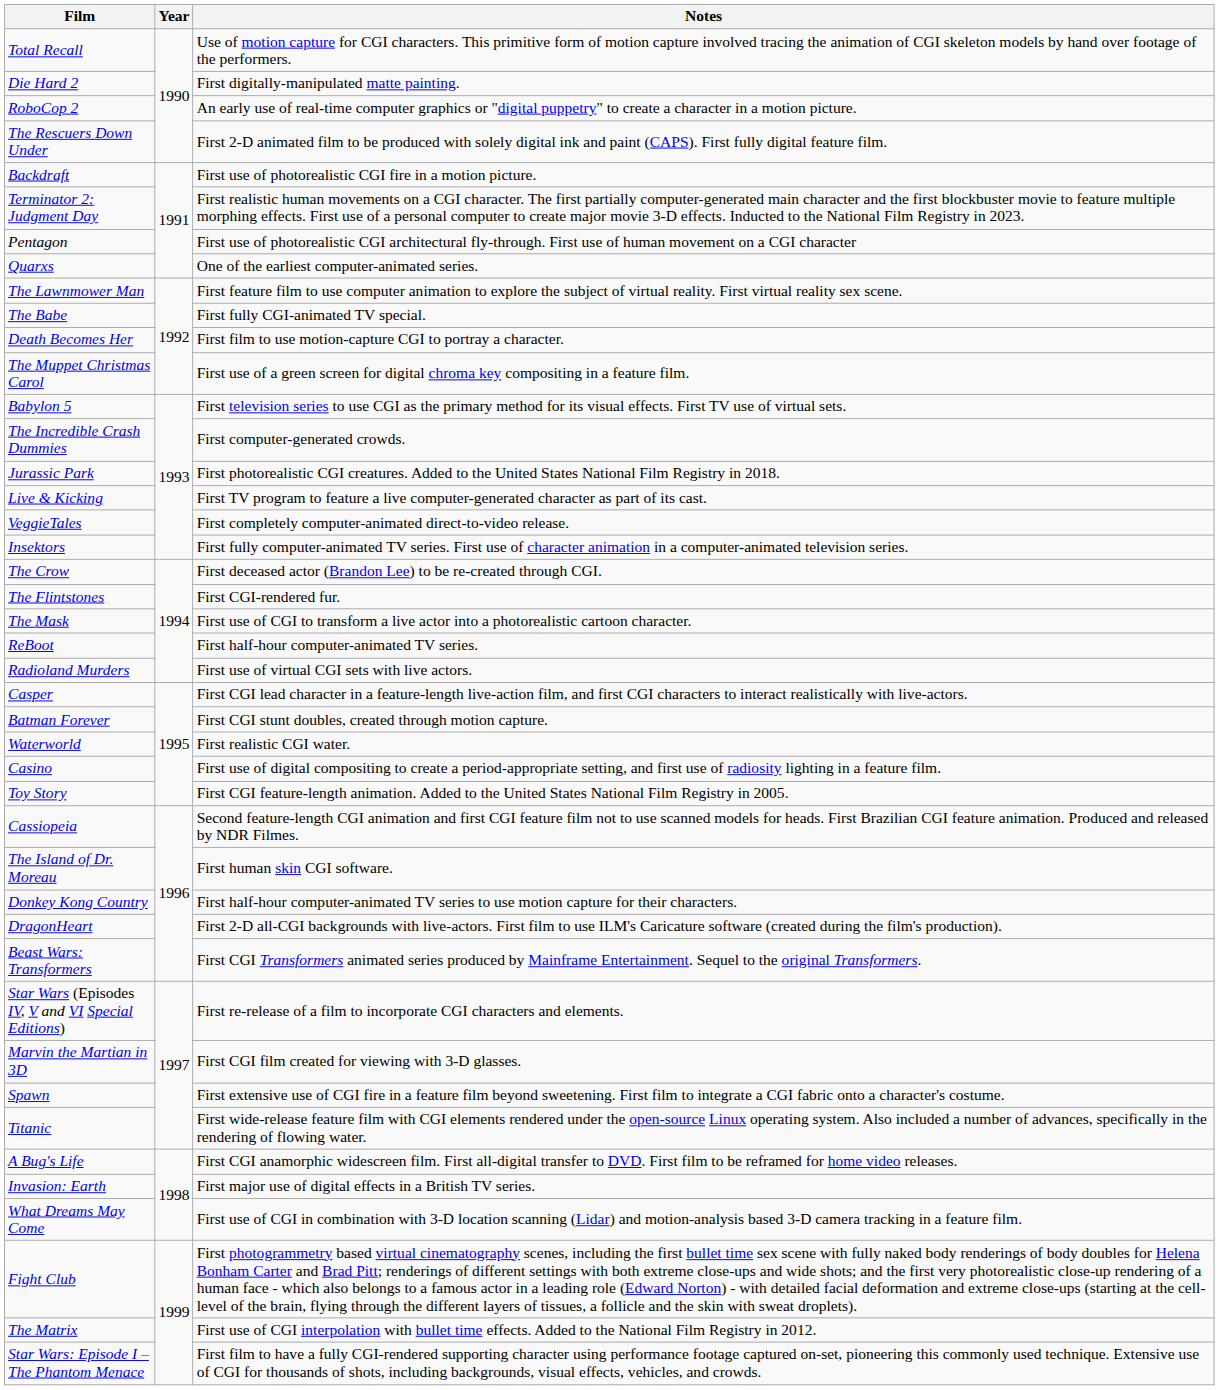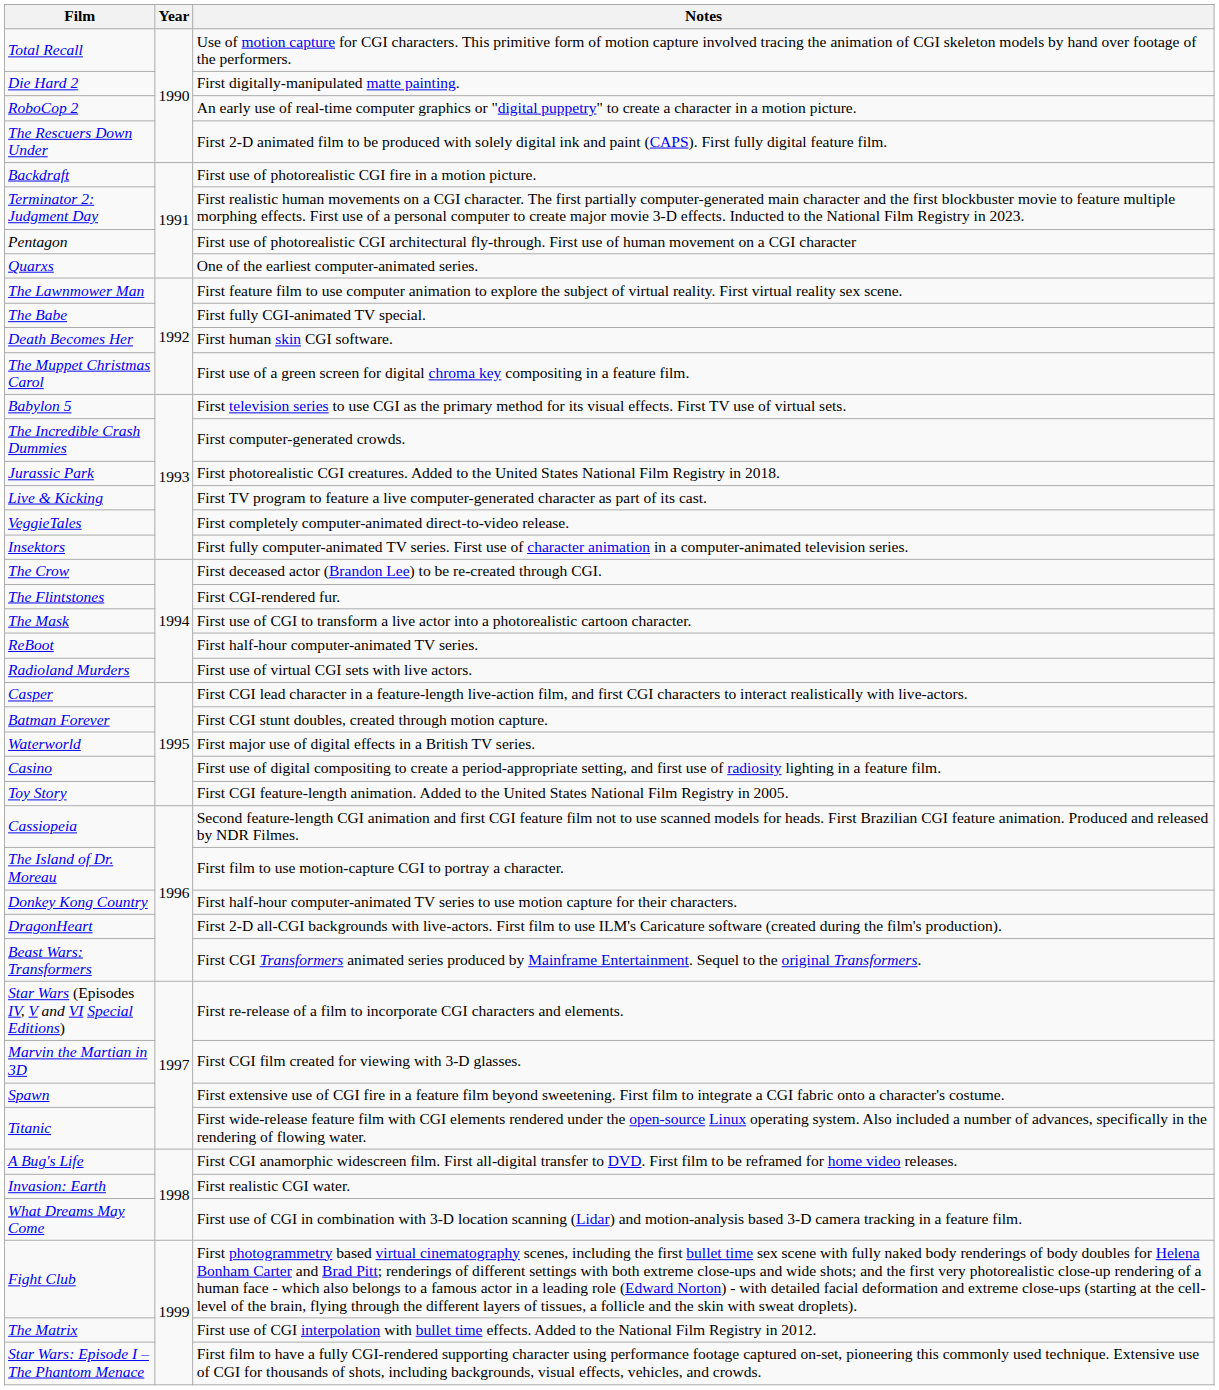 <table class="wikitable">
 <tr>
 <th>Film</th>
 <th>Year</th>
 <th>Notes</th>
 </tr>
 <tr>
 <td><em><a href='#'>Total Recall</a></em></td>
 <td rowspan=4 align="center">1990</td>
 <td>Use of <a href='#'>motion capture</a> for CGI characters. This primitive form of motion capture involved tracing the animation of CGI skeleton models by hand over footage of the performers.</td>
 </tr>
 <tr>
 <td><em><a href='#'>Die Hard 2</a></em></td>
 <td>First digitally-manipulated <a href='#'>matte painting</a>.</td>
 </tr>
 <tr>
 <td><em><a href='#'>RoboCop 2</a></em></td>
 <td>An early use of real-time computer graphics or "<a href='#'>digital puppetry</a>" to create a character in a motion picture.</td>
 </tr>
 <tr>
 <td><em><a href='#'>The Rescuers Down Under</a></em></td>
 <td>First 2-D animated film to be produced with solely digital ink and paint (<a href='#'>CAPS</a>). First fully digital feature film.</td>
 </tr>
 <tr>
 <td><em><a href='#'>Backdraft</a></em></td>
 <td rowspan=4 align="center">1991</td>
 <td>First use of photorealistic CGI fire in a motion picture.</td>
 </tr>
 <tr>
 <td><em><a href='#'>Terminator 2: Judgment Day</a></em></td>
 <td>First realistic human movements on a CGI character. The first partially computer-generated main character and the first blockbuster movie to feature multiple morphing effects. First use of a personal computer to create major movie 3-D effects. Inducted to the National Film Registry in 2023.</td>
 </tr>
 <tr>
 <td><em>Pentagon</em></td>
 <td>First use of photorealistic CGI architectural fly-through. First use of human movement on a CGI character</td>
 </tr>
 <tr>
 <td><em><a href='#'>Quarxs</a></em></td>
 <td>One of the earliest computer-animated series.</td>
 </tr>
 <tr>
 <td><em><a href='#'>The Lawnmower Man</a></em></td>
 <td rowspan=4 align="center">1992</td>
 <td>First feature film to use computer animation to explore the subject of virtual reality. First virtual reality sex scene.</td>
 </tr>
 <tr>
 <td><em><a href='#'>The Babe</a></em></td>
 <td>First fully CGI-animated TV special.</td>
 </tr>
 <tr>
 <td><em><a href='#'>Death Becomes Her</a></em></td>
-<td>First film to use motion-capture CGI to portray a character.</td>
+<td>First human <a href='#'>skin</a> CGI software.</td>
 </tr>
 <tr>
 <td><em><a href='#'>The Muppet Christmas Carol</a></em></td>
 <td>First use of a green screen for digital <a href='#'>chroma key</a> compositing in a feature film.</td>
 </tr>
 <tr>
 <td><em><a href='#'>Babylon 5</a></em></td>
 <td rowspan="6" align="center">1993</td>
 <td>First <a href='#'>television series</a> to use CGI as the primary method for its visual effects. First TV use of virtual sets.</td>
 </tr>
 <tr>
 <td><em><a href='#'>The Incredible Crash Dummies</a></em></td>
 <td>First computer-generated crowds.</td>
 </tr>
 <tr>
 <td><em><a href='#'>Jurassic Park</a></em></td>
 <td>First photorealistic CGI creatures. Added to the United States National Film Registry in 2018.</td>
 </tr>
 <tr>
 <td><em><a href='#'>Live & Kicking</a></em></td>
 <td>First TV program to feature a live computer-generated character as part of its cast.</td>
 </tr>
 <tr>
 <td><em><a href='#'>VeggieTales</a></em></td>
 <td>First completely computer-animated direct-to-video release.</td>
 </tr>
 <tr>
 <td><em><a href='#'>Insektors</a></em></td>
 <td>First fully computer-animated TV series. First use of <a href='#'>character animation</a> in a computer-animated television series.</td>
 </tr>
 <tr>
 <td><em><a href='#'>The Crow</a></em></td>
 <td rowspan=5 align="center">1994</td>
 <td>First deceased actor (<a href='#'>Brandon Lee</a>) to be re-created through CGI.</td>
 </tr>
 <tr>
 <td><em><a href='#'>The Flintstones</a></em></td>
 <td>First CGI-rendered fur.</td>
 </tr>
 <tr>
 <td><em><a href='#'>The Mask</a></em></td>
 <td>First use of CGI to transform a live actor into a photorealistic cartoon character.</td>
 </tr>
 <tr>
 <td><em><a href='#'>ReBoot</a></em></td>
 <td>First half-hour computer-animated TV series.</td>
 </tr>
 <tr>
 <td><em><a href='#'>Radioland Murders</a></em></td>
 <td>First use of virtual CGI sets with live actors.</td>
 </tr>
 <tr>
 <td><em><a href='#'>Casper</a></em></td>
 <td rowspan=5 align="center">1995</td>
 <td>First CGI lead character in a feature-length live-action film, and first CGI characters to interact realistically with live-actors.</td>
 </tr>
 <tr>
 <td><em><a href='#'>Batman Forever</a></em></td>
 <td>First CGI stunt doubles, created through motion capture.</td>
 </tr>
 <tr>
 <td><em><a href='#'>Waterworld</a></em></td>
-<td>First realistic CGI water.</td>
+<td>First major use of digital effects in a British TV series.</td>
 </tr>
 <tr>
 <td><em><a href='#'>Casino</a></em></td>
 <td>First use of digital compositing to create a period-appropriate setting, and first use of <a href='#'>radiosity</a> lighting in a feature film.</td>
 </tr>
 <tr>
 <td><em><a href='#'>Toy Story</a></em></td>
 <td>First CGI feature-length animation. Added to the United States National Film Registry in 2005.</td>
 </tr>
 <tr>
 <td><em><a href='#'>Cassiopeia</a></em></td>
 <td rowspan="5">1996</td>
 <td>Second feature-length CGI animation and first CGI feature film not to use scanned models for heads. First Brazilian CGI feature animation. Produced and released by NDR Filmes.</td>
 </tr>
 <tr>
 <td><em><a href='#'>The Island of Dr. Moreau</a></em></td>
-<td>First human <a href='#'>skin</a> CGI software.</td>
+<td>First film to use motion-capture CGI to portray a character.</td>
 </tr>
 <tr>
 <td><em><a href='#'>Donkey Kong Country</a></em></td>
 <td>First half-hour computer-animated TV series to use motion capture for their characters.</td>
 </tr>
 <tr>
 <td><em><a href='#'>DragonHeart</a></em></td>
 <td>First 2-D all-CGI backgrounds with live-actors. First film to use ILM's Caricature software (created during the film's production).</td>
 </tr>
 <tr>
 <td><em><a href='#'>Beast Wars: Transformers</a></em></td>
 <td>First CGI <em><a href='#'>Transformers</a></em> animated series produced by <a href='#'>Mainframe Entertainment</a>. Sequel to the <a href='#'>original <em>Transformers</em></a>.</td>
 </tr>
 <tr>
 <td><em><a href='#'>Star Wars</a></em> (Episodes <em><a href='#'>IV</a>, <a href='#'>V</a> and <a href='#'>VI</a> <a href='#'>Special Editions</a></em>)</td>
 <td rowspan=4 align="center">1997</td>
 <td>First re-release of a film to incorporate CGI characters and elements.</td>
 </tr>
 <tr>
 <td><em><a href='#'>Marvin the Martian in 3D</a></em></td>
 <td>First CGI film created for viewing with 3-D glasses.</td>
 </tr>
 <tr>
 <td><em><a href='#'>Spawn</a></em></td>
 <td>First extensive use of CGI fire in a feature film beyond sweetening. First film to integrate a CGI fabric onto a character's costume.</td>
 </tr>
 <tr>
 <td><em><a href='#'>Titanic</a></em></td>
 <td>First wide-release feature film with CGI elements rendered under the <a href='#'>open-source</a> <a href='#'>Linux</a> operating system. Also included a number of advances, specifically in the rendering of flowing water.</td>
 </tr>
 <tr>
 <td><em><a href='#'>A Bug's Life</a></em></td>
 <td rowspan=3 align="center">1998</td>
 <td>First CGI anamorphic widescreen film. First all-digital transfer to <a href='#'>DVD</a>. First film to be reframed for <a href='#'>home video</a> releases.</td>
 </tr>
 <tr>
 <td><em><a href='#'>Invasion: Earth</a></em></td>
-<td>First major use of digital effects in a British TV series.</td>
+<td>First realistic CGI water.</td>
 </tr>
 <tr>
 <td><em><a href='#'>What Dreams May Come</a></em></td>
 <td>First use of CGI in combination with 3-D location scanning (<a href='#'>Lidar</a>) and motion-analysis based 3-D camera tracking in a feature film.</td>
 </tr>
 <tr>
 <td><em><a href='#'>Fight Club</a></em></td>
 <td rowspan=3 align="center">1999</td>
 <td>First <a href='#'>photogrammetry</a> based <a href='#'>virtual cinematography</a> scenes, including the first <a href='#'>bullet time</a> sex scene with fully naked body renderings of body doubles for <a href='#'>Helena Bonham Carter</a> and <a href='#'>Brad Pitt</a>; renderings of different settings with both extreme close-ups and wide shots; and the first very photorealistic close-up rendering of a human face - which also belongs to a famous actor in a leading role (<a href='#'>Edward Norton</a>) - with detailed facial deformation and extreme close-ups (starting at the cell-level of the brain, flying through the different layers of tissues, a follicle and the skin with sweat droplets).</td>
 </tr>
 <tr>
 <td><em><a href='#'>The Matrix</a></em></td>
 <td>First use of CGI <a href='#'>interpolation</a> with <a href='#'>bullet time</a> effects. Added to the National Film Registry in 2012.</td>
 </tr>
 <tr>
 <td><em><a href='#'>Star Wars: Episode I – The Phantom Menace</a></em></td>
 <td>First film to have a fully CGI-rendered supporting character using performance footage captured on-set, pioneering this commonly used technique. Extensive use of CGI for thousands of shots, including backgrounds, visual effects, vehicles, and crowds.</td>
 </tr>
 </table>
